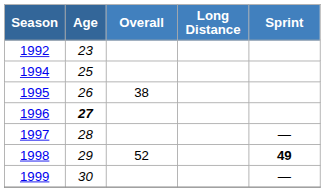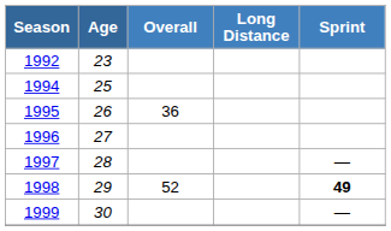 <table class="wikitable" style="font-size:95%; text-align:center; border:grey solid 1px; border-collapse:collapse; background:#ffffff;">
 <tr>
 <th style="background-color:#369; color:white; width:60px;"> Season </th>
 <th style="background-color:#369; color:white; width:40px;"> Age </th>
 <th style="background-color:#4180be; color:white; width:75px;">Overall</th>
 <th style="background-color:#4180be; color:white; width:75px;">Long Distance</th>
 <th style="background-color:#4180be; color:white; width:75px;">Sprint</th>
 </tr>
 <tr>
 <td><a href='#'>1992</a></td>
 <td><em>23</em></td>
 <td></td>
 <td></td>
 <td></td>
 </tr>
 <tr>
 <td><a href='#'>1994</a></td>
 <td><em>25</em></td>
 <td></td>
 <td></td>
 <td></td>
 </tr>
 <tr>
 <td><a href='#'>1995</a></td>
 <td><em>26</em></td>
-<td>38</td>
+<td>36</td>
 <td></td>
 <td></td>
 </tr>
 <tr>
 <td><a href='#'>1996</a></td>
-<td><strong><em>27</em></strong></td>
+<td><em>27</em></td>
 <td></td>
 <td></td>
 <td></td>
 </tr>
 <tr>
 <td><a href='#'>1997</a></td>
 <td><em>28</em></td>
 <td></td>
 <td></td>
 <td>—</td>
 </tr>
 <tr>
 <td><a href='#'>1998</a></td>
 <td><em>29</em></td>
 <td>52</td>
 <td></td>
 <td><strong>49</strong></td>
 </tr>
 <tr>
 <td><a href='#'>1999</a></td>
 <td><em>30</em></td>
 <td></td>
 <td></td>
 <td>—</td>
 </tr>
 <tr>
 </tr>
 </table>
